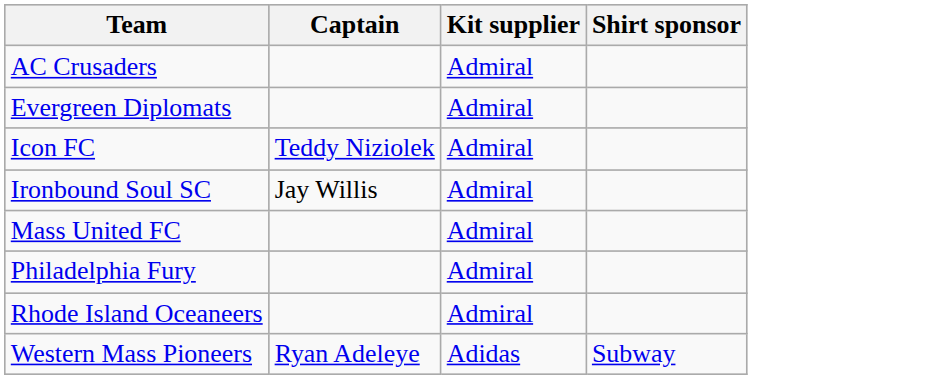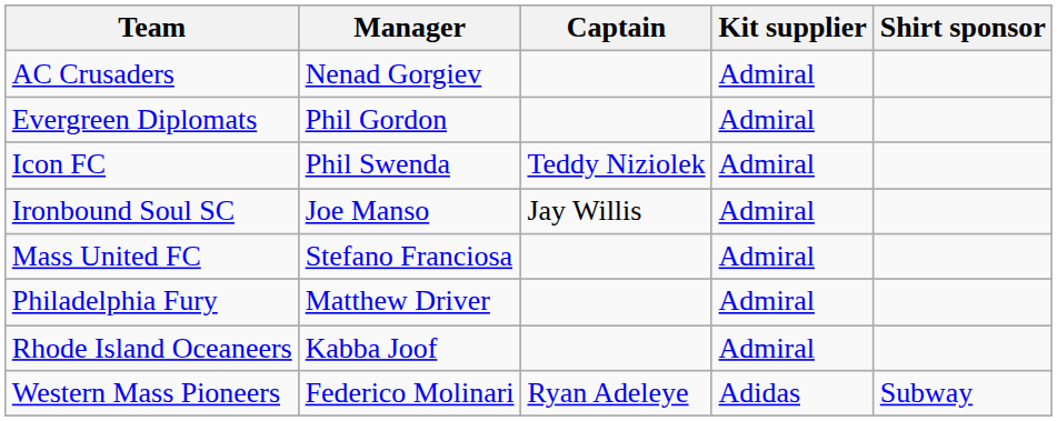 <table class="wikitable" style="text-align: left;">
 <tr>
 <th>Team</th>
+<th>Manager</th>
 <th>Captain</th>
 <th>Kit supplier</th>
 <th>Shirt sponsor</th>
 </tr>
 <tr>
 <td><a href='#'>AC Crusaders</a></td>
+<td> <a href='#'>Nenad Gorgiev</a></td>
 <td></td>
 <td><a href='#'>Admiral</a></td>
 <td></td>
 </tr>
 <tr>
 <td><a href='#'>Evergreen Diplomats</a></td>
+<td> <a href='#'>Phil Gordon</a></td>
 <td></td>
 <td><a href='#'>Admiral</a></td>
 <td></td>
 </tr>
 <tr>
 <td><a href='#'>Icon FC</a></td>
+<td> <a href='#'>Phil Swenda</a></td>
 <td> <a href='#'>Teddy Niziolek</a></td>
 <td><a href='#'>Admiral</a></td>
 <td></td>
 </tr>
 <tr>
 <td><a href='#'>Ironbound Soul SC</a></td>
+<td> <a href='#'>Joe Manso</a></td>
 <td> Jay Willis</td>
 <td><a href='#'>Admiral</a></td>
 <td></td>
 </tr>
 <tr>
 <td><a href='#'>Mass United FC</a></td>
+<td> <a href='#'>Stefano Franciosa</a></td>
 <td></td>
 <td><a href='#'>Admiral</a></td>
 <td></td>
 </tr>
 <tr>
 <td><a href='#'>Philadelphia Fury</a></td>
+<td> <a href='#'>Matthew Driver</a></td>
 <td></td>
 <td><a href='#'>Admiral</a></td>
 <td></td>
 </tr>
 <tr>
 <td><a href='#'>Rhode Island Oceaneers</a></td>
+<td> <a href='#'>Kabba Joof</a></td>
 <td></td>
 <td><a href='#'>Admiral</a></td>
 <td></td>
 </tr>
 <tr>
 <td><a href='#'>Western Mass Pioneers</a></td>
+<td> <a href='#'>Federico Molinari</a></td>
 <td> <a href='#'>Ryan Adeleye</a></td>
 <td><a href='#'>Adidas</a></td>
 <td><a href='#'>Subway</a></td>
 </tr>
 </table>
